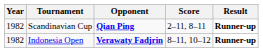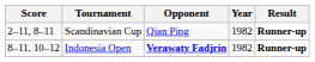 <table class="sortable wikitable" style="font-size:90%;">
 <tr>
-<th>Year</th>
+<th>Score</th>
 <th>Tournament</th>
 <th>Opponent</th>
-<th>Score</th>
+<th>Year</th>
 <th>Result</th>
 </tr>
 <tr>
+<td align="left">2–11, 8–11</td>
+<td align="left">Scandinavian Cup</td>
+<td align="left"> <a href='#'>Qian Ping</a></td>
 <td align="center">1982</td>
-<td align="left">Scandinavian Cup</td>
-<td align="left"><strong> <a href='#'>Qian Ping</a></strong></td>
-<td align="left">2–11, 8–11</td>
 <td style="text-align:left; background:white"> <strong>Runner-up</strong></td>
 </tr>
 <tr>
-<td align="center">1982</td>
+<td align="left">8–11, 10–12</td>
 <td align="left"><a href='#'>Indonesia Open</a></td>
 <td align="left"><strong> <a href='#'>Verawaty Fadjrin</a></strong></td>
-<td align="left">8–11, 10–12</td>
+<td align="center">1982</td>
 <td style="text-align:left; background:white"> <strong>Runner-up</strong></td>
 </tr>
 </table>
